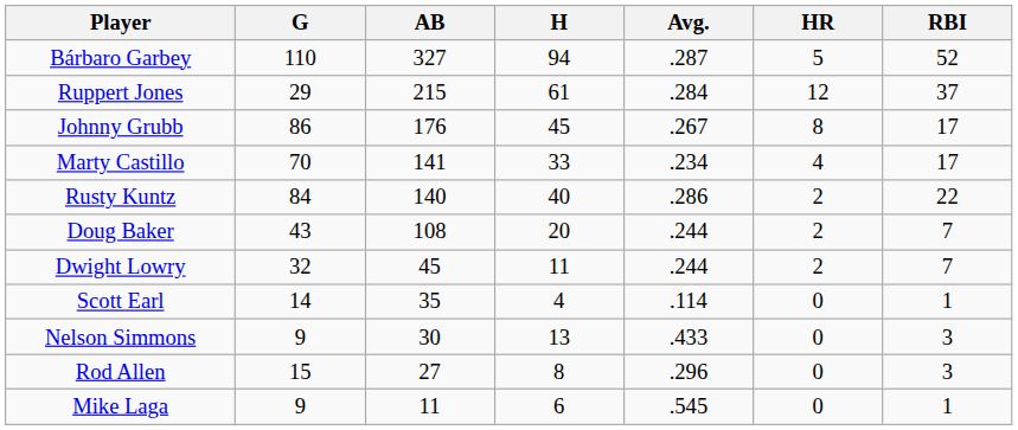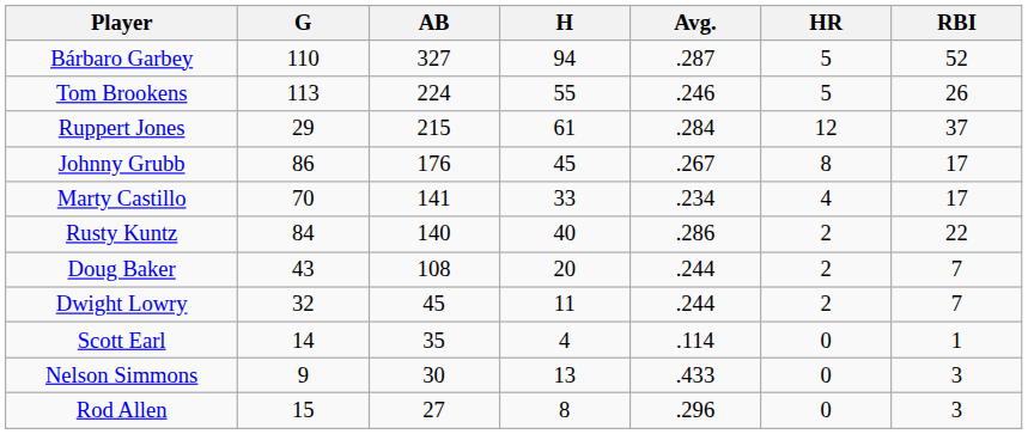 <table class="wikitable sortable">
 <tr>
 <th bgcolor="#DDDDFF" width="16%">Player</th>
 <th bgcolor="#DDDDFF" width="9%">G</th>
 <th bgcolor="#DDDDFF" width="9%">AB</th>
 <th bgcolor="#DDDDFF" width="9%">H</th>
 <th bgcolor="#DDDDFF" width="9%">Avg.</th>
 <th bgcolor="#DDDDFF" width="9%">HR</th>
 <th bgcolor="#DDDDFF" width="9%">RBI</th>
 </tr>
 <tr align="center">
 <td><a href='#'>Bárbaro Garbey</a></td>
 <td>110</td>
 <td>327</td>
 <td>94</td>
 <td>.287</td>
 <td>5</td>
 <td>52</td>
+</tr>
+<tr align="center">
+<td><a href='#'>Tom Brookens</a></td>
+<td>113</td>
+<td>224</td>
+<td>55</td>
+<td>.246</td>
+<td>5</td>
+<td>26</td>
 </tr>
 <tr align="center">
 <td><a href='#'>Ruppert Jones</a></td>
 <td>29</td>
 <td>215</td>
 <td>61</td>
 <td>.284</td>
 <td>12</td>
 <td>37</td>
 </tr>
 <tr align="center">
 <td><a href='#'>Johnny Grubb</a></td>
 <td>86</td>
 <td>176</td>
 <td>45</td>
 <td>.267</td>
 <td>8</td>
 <td>17</td>
 </tr>
 <tr align="center">
 <td><a href='#'>Marty Castillo</a></td>
 <td>70</td>
 <td>141</td>
 <td>33</td>
 <td>.234</td>
 <td>4</td>
 <td>17</td>
 </tr>
 <tr align="center">
 <td><a href='#'>Rusty Kuntz</a></td>
 <td>84</td>
 <td>140</td>
 <td>40</td>
 <td>.286</td>
 <td>2</td>
 <td>22</td>
 </tr>
 <tr align="center">
 <td><a href='#'>Doug Baker</a></td>
 <td>43</td>
 <td>108</td>
 <td>20</td>
 <td>.244</td>
 <td>2</td>
 <td>7</td>
 </tr>
 <tr align="center">
 <td><a href='#'>Dwight Lowry</a></td>
 <td>32</td>
 <td>45</td>
 <td>11</td>
 <td>.244</td>
 <td>2</td>
 <td>7</td>
 </tr>
 <tr align="center">
 <td><a href='#'>Scott Earl</a></td>
 <td>14</td>
 <td>35</td>
 <td>4</td>
 <td>.114</td>
 <td>0</td>
 <td>1</td>
 </tr>
 <tr align="center">
 <td><a href='#'>Nelson Simmons</a></td>
 <td>9</td>
 <td>30</td>
 <td>13</td>
 <td>.433</td>
 <td>0</td>
 <td>3</td>
 </tr>
 <tr align="center">
 <td><a href='#'>Rod Allen</a></td>
 <td>15</td>
 <td>27</td>
 <td>8</td>
 <td>.296</td>
 <td>0</td>
 <td>3</td>
 </tr>
-<tr align="center">
-<td><a href='#'>Mike Laga</a></td>
-<td>9</td>
-<td>11</td>
-<td>6</td>
-<td>.545</td>
-<td>0</td>
-<td>1</td>
-</tr>
 </table>
